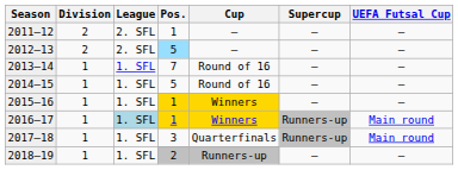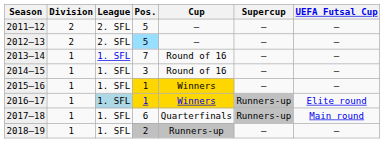 <table class="wikitable">
 <tr>
 <th>Season</th>
 <th>Division</th>
 <th>League</th>
 <th>Pos.</th>
 <th>Cup</th>
 <th>Supercup</th>
 <th><a href='#'>UEFA Futsal Cup</a></th>
 </tr>
 <tr>
 <td style="background:#EFEFEF;">2011–12</td>
 <td align="center">2</td>
 <td align="center">2. SFL</td>
-<td align="center">1</td>
+<td align="center">5</td>
 <td align="center">—</td>
 <td align="center">—</td>
 <td align="center">—</td>
 </tr>
 <tr>
 <td style="background:#EFEFEF;">2012–13</td>
 <td align="center">2</td>
 <td align="center">2. SFL</td>
 <td align="center" style="background:#97DEFF" align="center">5</td>
 <td align="center">—</td>
 <td align="center">—</td>
 <td align="center">—</td>
 </tr>
 <tr>
 <td style="background:#EFEFEF;">2013–14</td>
 <td align="center">1</td>
 <td align="center"><a href='#'>1. SFL</a></td>
 <td align="center">7</td>
 <td align="center">Round of 16</td>
 <td align="center">—</td>
 <td align="center">—</td>
 </tr>
 <tr>
 <td style="background:#EFEFEF;">2014–15</td>
 <td align="center">1</td>
 <td align="center">1. SFL</td>
-<td align="center">5</td>
+<td align="center">3</td>
 <td align="center">Round of 16</td>
 <td align="center">—</td>
 <td align="center">—</td>
 </tr>
 <tr>
 <td style="background:#EFEFEF;">2015–16</td>
 <td align="center">1</td>
 <td align="center">1. SFL</td>
 <td align="center" style="background:gold">1</td>
 <td align="center" style="background:gold">Winners</td>
 <td align="center">—</td>
 <td align="center">—</td>
 </tr>
 <tr>
 <td style="background:#EFEFEF;">2016–17</td>
 <td align="center">1</td>
 <td align="center" style="background: lightblue;">1. SFL</td>
 <td align="center" style="background:gold"><a href='#'>1</a></td>
 <td align="center" style="background:gold"><a href='#'>Winners</a></td>
 <td align="center" style="background:silver">Runners-up</td>
-<td align="center"><a href='#'>Main round</a></td>
+<td align="center"><a href='#'>Elite round</a></td>
 </tr>
 <tr>
 <td style="background:#EFEFEF;">2017–18</td>
 <td align="center">1</td>
 <td align="center">1. SFL</td>
-<td align="center">3</td>
+<td align="center">6</td>
 <td align="center">Quarterfinals</td>
 <td align="center" style="background:silver">Runners-up</td>
 <td align="center"><a href='#'>Main round</a></td>
 </tr>
 <tr>
 <td style="background:#EFEFEF;">2018–19</td>
 <td align="center">1</td>
 <td align="center">1. SFL</td>
 <td align="center" style="background:silver">2</td>
 <td align="center" style="background:silver">Runners-up</td>
 <td align="center">—</td>
 <td align="center">—</td>
 </tr>
 </table>
